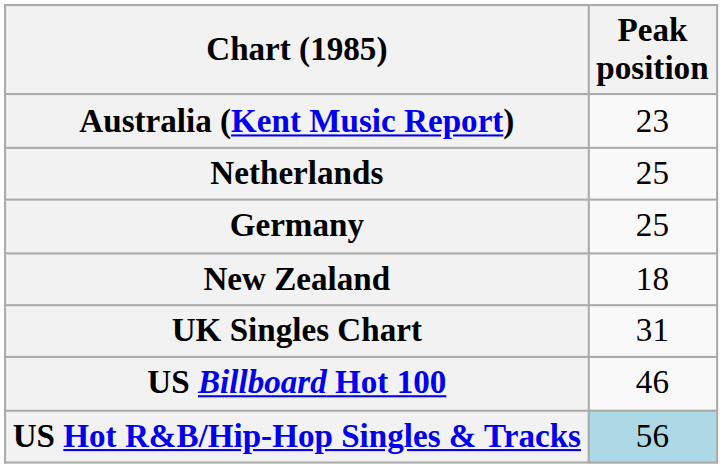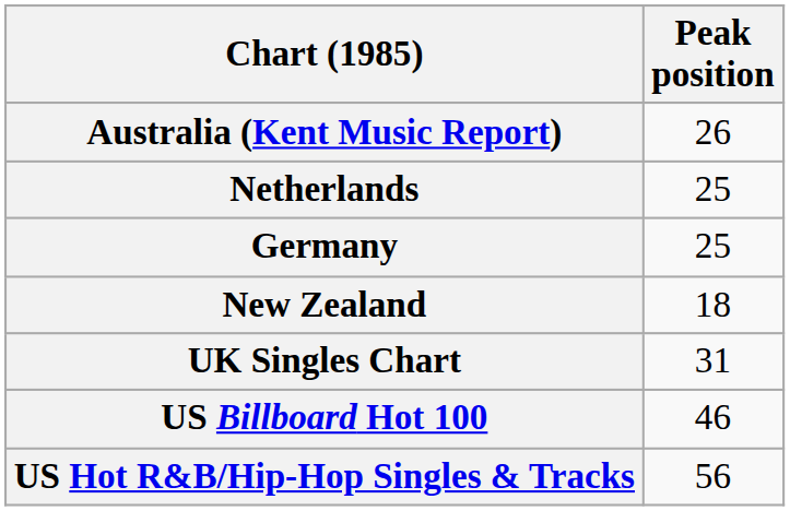 <table class="wikitable sortable plainrowheaders">
 <tr>
 <th scope="col">Chart (1985)</th>
 <th scope="col">Peak<br>position</th>
 </tr>
 <tr>
 <th scope="row">Australia (<a href='#'>Kent Music Report</a>)</th>
-<td style="text-align:center;">23</td>
+<td style="text-align:center;">26</td>
 </tr>
 <tr>
 <th scope="row">Netherlands</th>
 <td style="text-align:center;">25</td>
 </tr>
 <tr>
 <th scope="row">Germany</th>
 <td style="text-align:center;">25</td>
 </tr>
 <tr>
 <th scope="row">New Zealand</th>
 <td style="text-align:center;">18</td>
 </tr>
 <tr>
 <th scope="row">UK Singles Chart</th>
 <td style="text-align:center;">31</td>
 </tr>
 <tr>
 <th scope="row">US <a href='#'><em>Billboard</em> Hot 100</a></th>
 <td style="text-align:center;">46</td>
 </tr>
 <tr>
 <th scope="row">US <a href='#'>Hot R&B/Hip-Hop Singles & Tracks</a></th>
-<td style="background: lightblue; text-align:center;">56</td>
+<td style="text-align:center;">56</td>
 </tr>
 </table>
